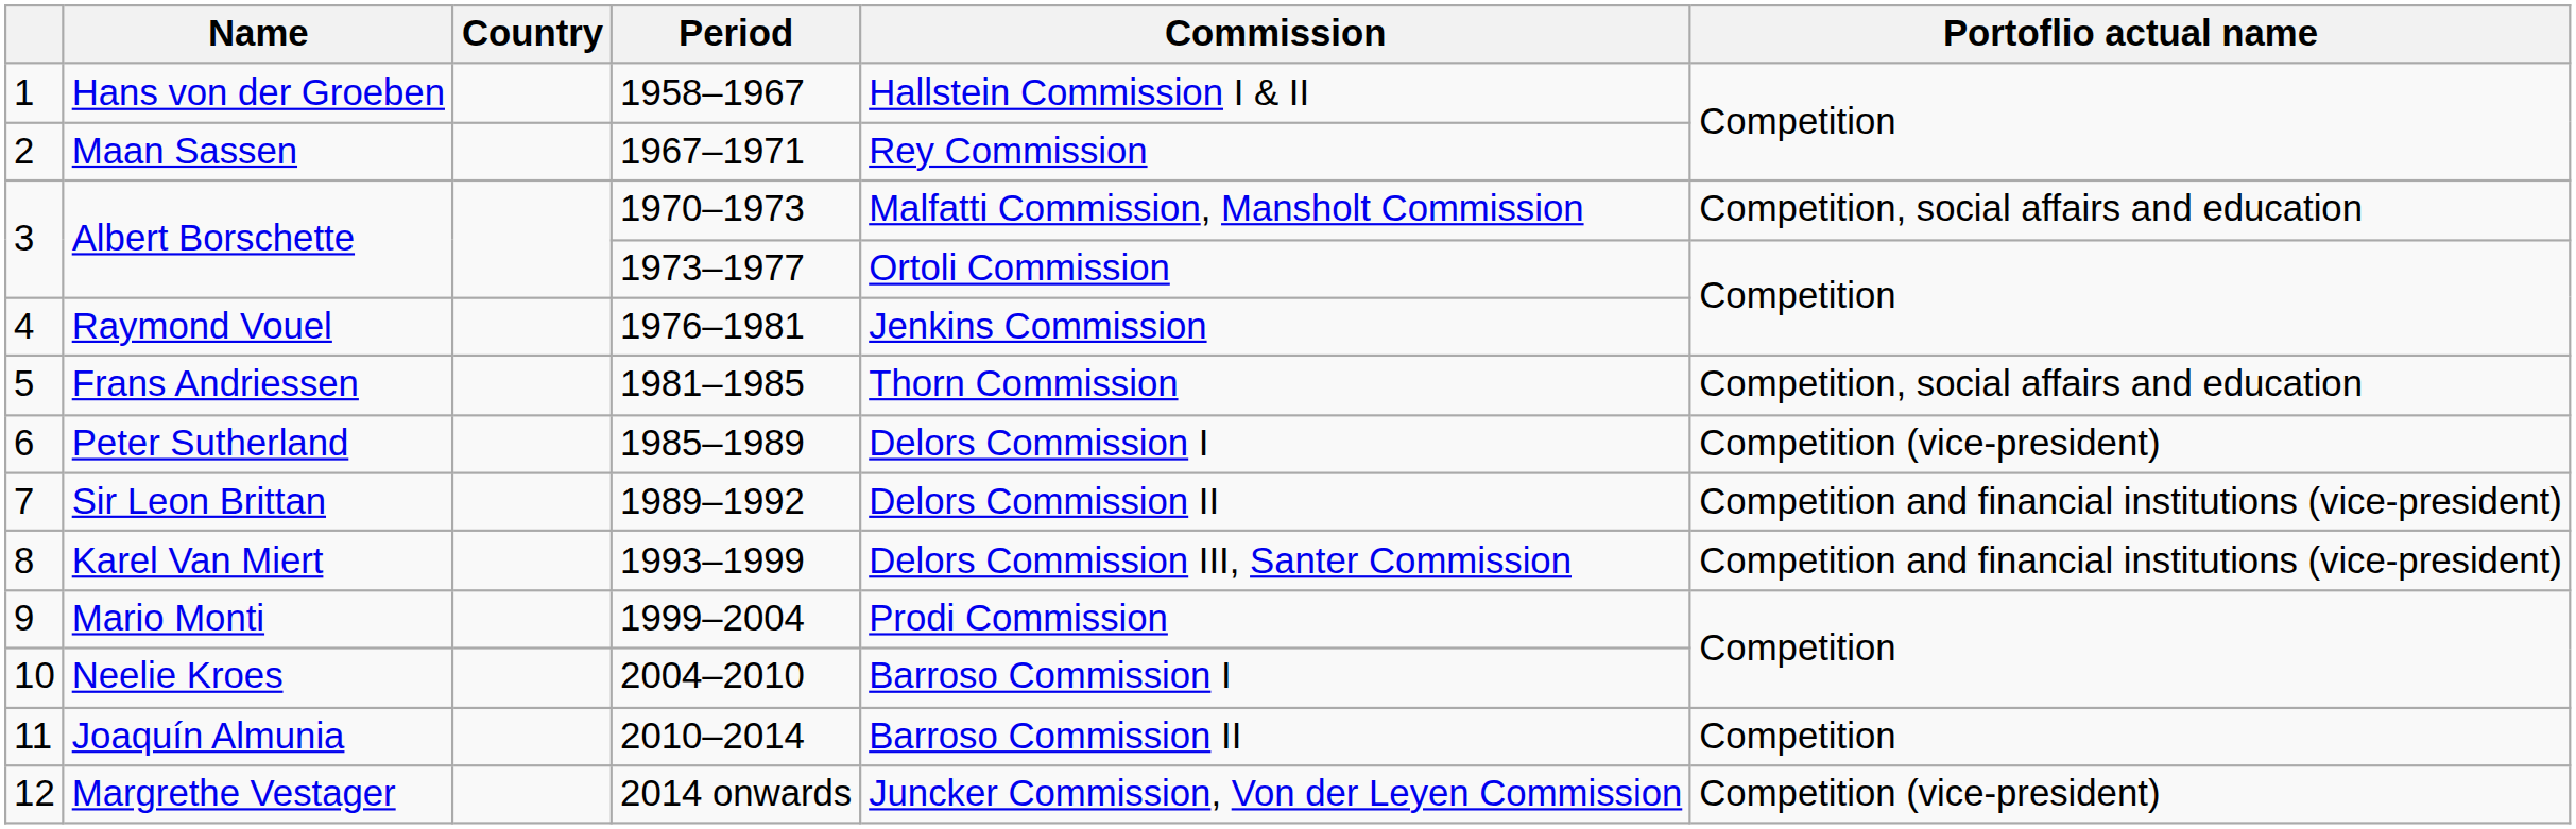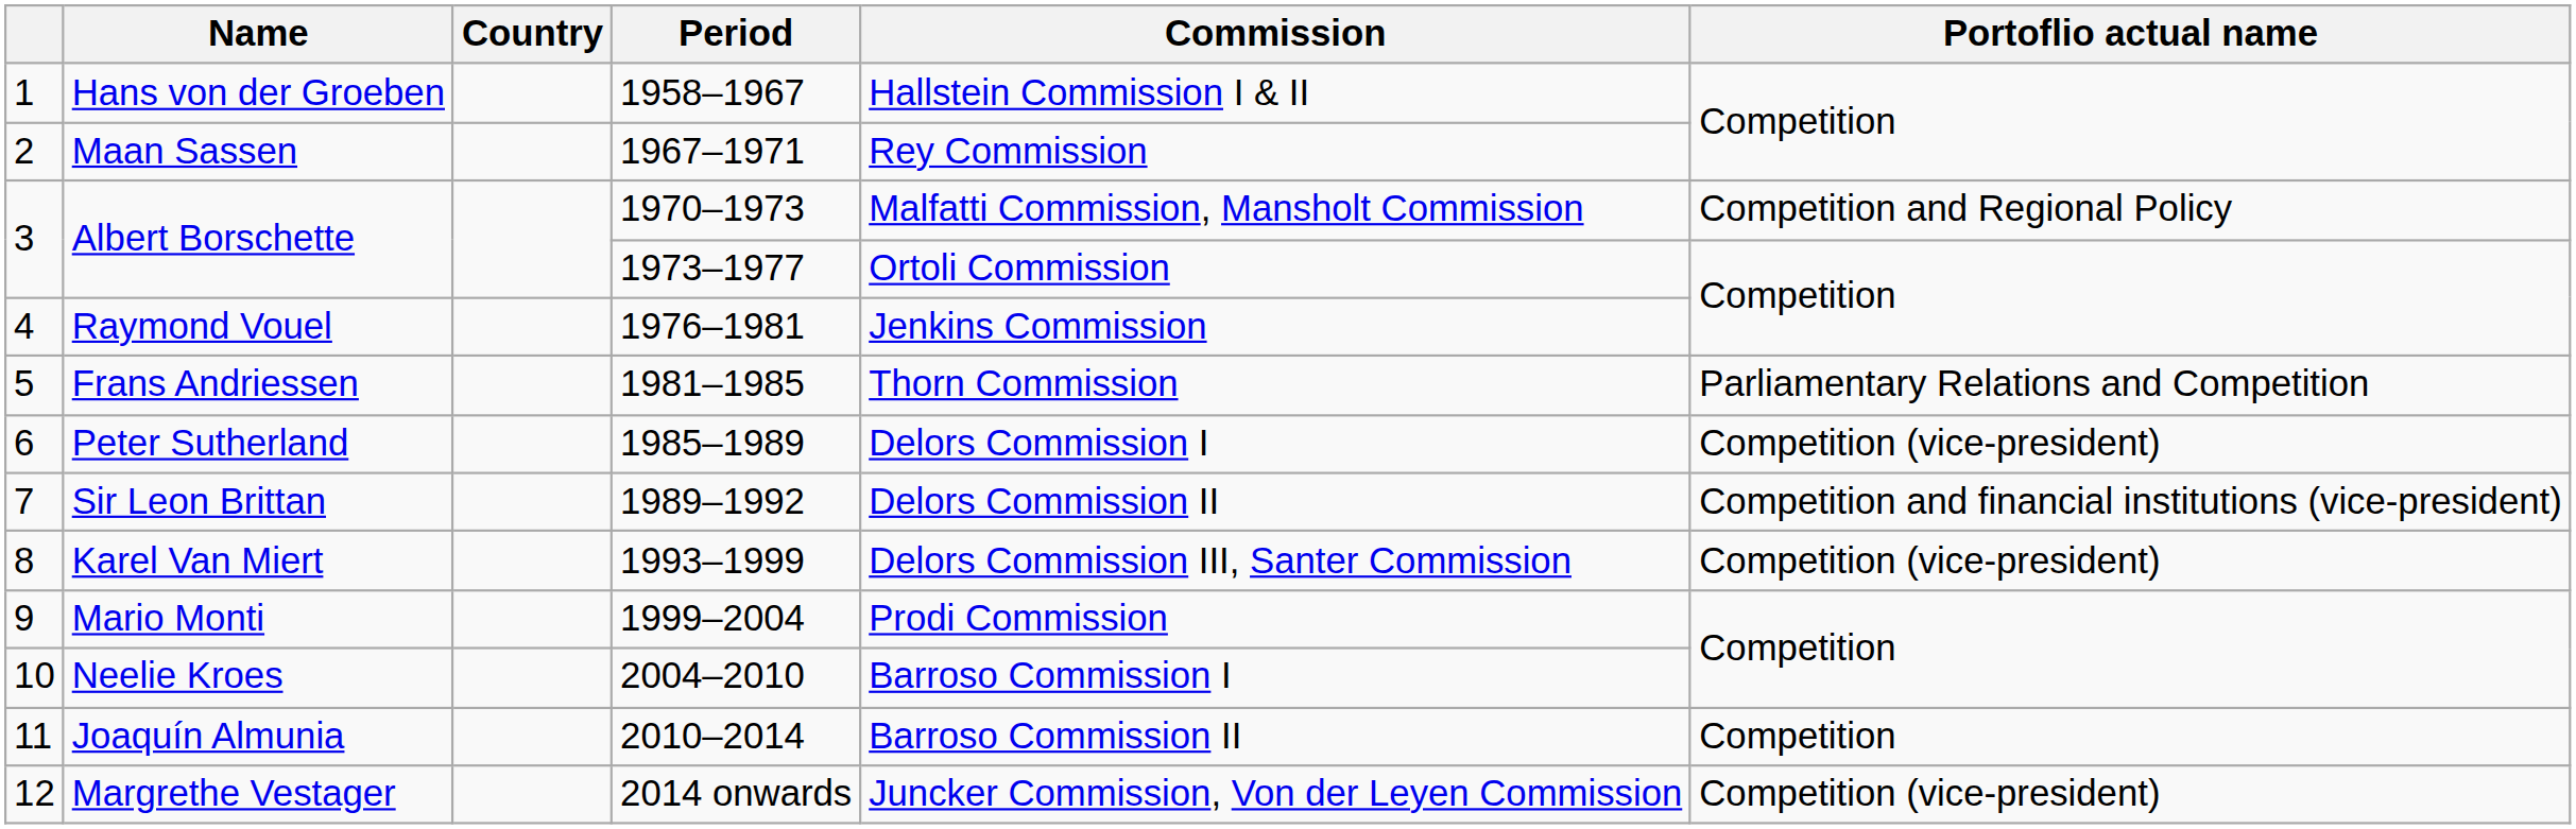 <table class="wikitable">
 <tr>
 <th></th>
 <th>Name</th>
 <th>Country</th>
 <th>Period</th>
 <th>Commission</th>
 <th>Portoflio actual name</th>
 </tr>
 <tr>
 <td>1</td>
 <td><a href='#'>Hans von der Groeben</a></td>
 <td></td>
 <td>1958–1967</td>
 <td><a href='#'>Hallstein Commission</a> I & II</td>
 <td rowspan="2">Competition</td>
 </tr>
 <tr>
 <td>2</td>
 <td><a href='#'>Maan Sassen</a></td>
 <td></td>
 <td>1967–1971</td>
 <td><a href='#'>Rey Commission</a></td>
 </tr>
 <tr>
 <td rowspan="2">3</td>
 <td rowspan="2"><a href='#'>Albert Borschette</a></td>
 <td rowspan="2"></td>
 <td>1970–1973</td>
 <td><a href='#'>Malfatti Commission</a>, <a href='#'>Mansholt Commission</a></td>
-<td>Competition, social affairs and education</td>
+<td>Competition and Regional Policy</td>
 </tr>
 <tr>
 <td>1973–1977</td>
 <td><a href='#'>Ortoli Commission</a></td>
 <td rowspan="2">Competition</td>
 </tr>
 <tr>
 <td>4</td>
 <td><a href='#'>Raymond Vouel</a></td>
 <td></td>
 <td>1976–1981</td>
 <td><a href='#'>Jenkins Commission</a></td>
 </tr>
 <tr>
 <td>5</td>
 <td><a href='#'>Frans Andriessen</a></td>
 <td></td>
 <td>1981–1985</td>
 <td><a href='#'>Thorn Commission</a></td>
-<td>Competition, social affairs and education</td>
+<td>Parliamentary Relations and Competition</td>
 </tr>
 <tr>
 <td>6</td>
 <td><a href='#'>Peter Sutherland</a></td>
 <td></td>
 <td>1985–1989</td>
 <td><a href='#'>Delors Commission</a> I</td>
 <td>Competition (vice-president)</td>
 </tr>
 <tr>
 <td>7</td>
 <td><a href='#'>Sir Leon Brittan</a></td>
 <td></td>
 <td>1989–1992</td>
 <td><a href='#'>Delors Commission</a> II</td>
 <td>Competition and financial institutions (vice-president)</td>
 </tr>
 <tr>
 <td>8</td>
 <td><a href='#'>Karel Van Miert</a></td>
 <td></td>
 <td>1993–1999</td>
 <td><a href='#'>Delors Commission</a> III, <a href='#'>Santer Commission</a></td>
-<td>Competition and financial institutions (vice-president)</td>
+<td>Competition (vice-president)</td>
 </tr>
 <tr>
 <td>9</td>
 <td><a href='#'>Mario Monti</a></td>
 <td></td>
 <td>1999–2004</td>
 <td><a href='#'>Prodi Commission</a></td>
 <td rowspan="2">Competition</td>
 </tr>
 <tr>
 <td>10</td>
 <td><a href='#'>Neelie Kroes</a></td>
 <td></td>
 <td>2004–2010</td>
 <td><a href='#'>Barroso Commission</a> I</td>
 </tr>
 <tr>
 <td>11</td>
 <td><a href='#'>Joaquín Almunia</a></td>
 <td></td>
 <td>2010–2014</td>
 <td><a href='#'>Barroso Commission</a> II</td>
 <td>Competition</td>
 </tr>
 <tr>
 <td>12</td>
 <td><a href='#'>Margrethe Vestager</a></td>
 <td></td>
 <td>2014 onwards</td>
 <td><a href='#'>Juncker Commission</a>, <a href='#'>Von der Leyen Commission</a></td>
 <td>Competition (vice-president)</td>
 </tr>
 </table>
